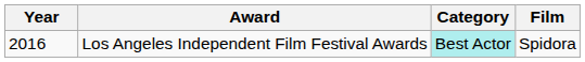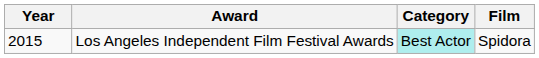 <table class="wikitable">
 <tr>
 <th scope="col" style="width: 63px;">Year</th>
 <th>Award</th>
 <th>Category</th>
 <th>Film</th>
 </tr>
 <tr>
-<td>2016</td>
+<td>2015</td>
 <td>Los Angeles Independent Film Festival Awards</td>
 <td style="background: paleturquoise;">Best Actor</td>
 <td>Spidora</td>
 </tr>
 </table>
